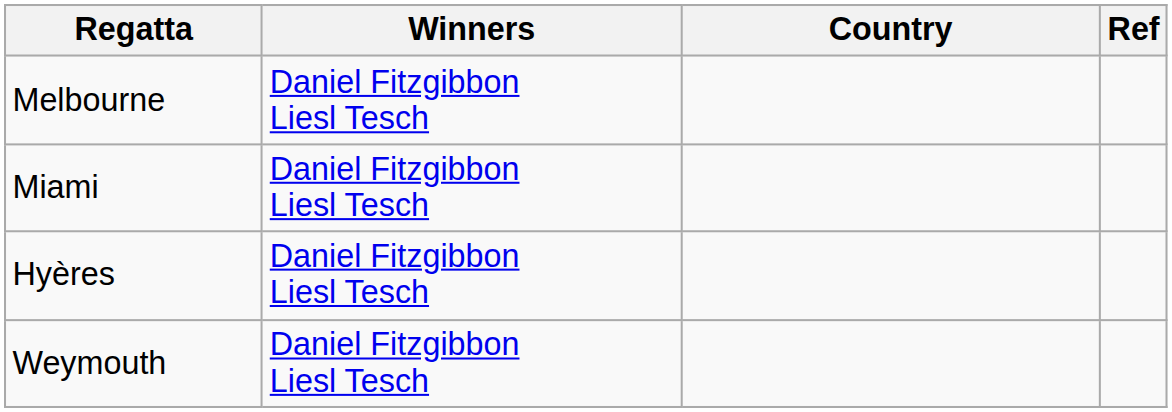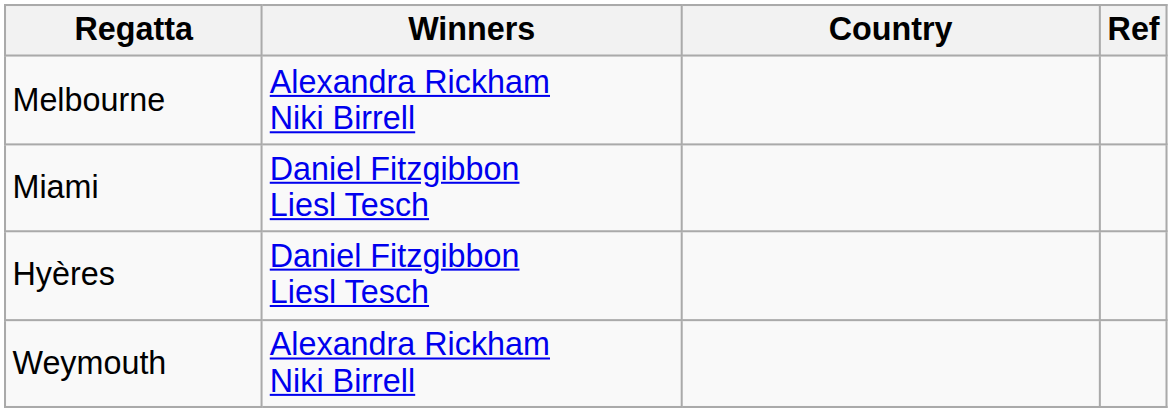 <table class="wikitable">
 <tr>
 <th width=120>Regatta</th>
 <th style="width:200px;">Winners</th>
 <th style="width:200px;">Country</th>
 <th>Ref</th>
 </tr>
 <tr>
 <td>Melbourne</td>
-<td><a href='#'>Daniel Fitzgibbon</a><br><a href='#'>Liesl Tesch</a></td>
+<td><a href='#'>Alexandra Rickham</a><br><a href='#'>Niki Birrell</a></td>
 <td></td>
 <td></td>
 </tr>
 <tr>
 <td>Miami</td>
 <td><a href='#'>Daniel Fitzgibbon</a><br><a href='#'>Liesl Tesch</a></td>
 <td></td>
 <td></td>
 </tr>
 <tr>
 <td>Hyères</td>
 <td><a href='#'>Daniel Fitzgibbon</a><br><a href='#'>Liesl Tesch</a></td>
 <td></td>
 <td></td>
 </tr>
 <tr>
 <td>Weymouth</td>
-<td><a href='#'>Daniel Fitzgibbon</a><br><a href='#'>Liesl Tesch</a></td>
+<td><a href='#'>Alexandra Rickham</a><br><a href='#'>Niki Birrell</a></td>
 <td></td>
 <td></td>
 </tr>
 </table>
